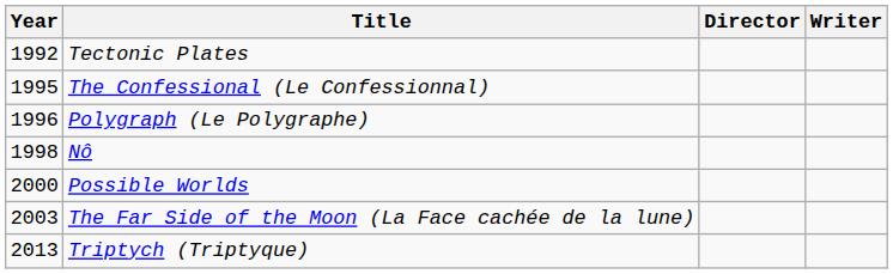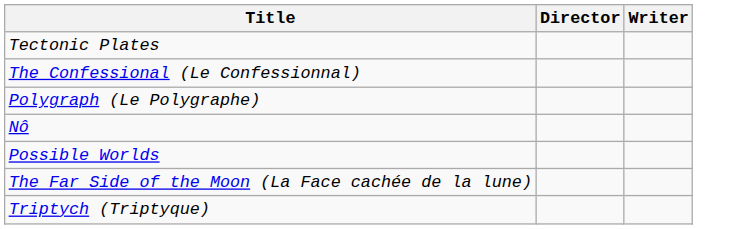 <table class="wikitable">
 <tr>
-<th>Year</th>
 <th>Title</th>
 <th>Director</th>
 <th>Writer</th>
 </tr>
 <tr>
-<td>1992</td>
 <td><em>Tectonic Plates</em></td>
 <td></td>
 <td></td>
 </tr>
 <tr>
-<td>1995</td>
 <td><em><a href='#'>The Confessional</a> (Le Confessionnal)</em></td>
 <td></td>
 <td></td>
 </tr>
 <tr>
-<td>1996</td>
 <td><em><a href='#'>Polygraph</a> (Le Polygraphe)</em></td>
 <td></td>
 <td></td>
 </tr>
 <tr>
-<td>1998</td>
 <td><em><a href='#'>Nô</a></em></td>
 <td></td>
 <td></td>
 </tr>
 <tr>
-<td>2000</td>
 <td><em><a href='#'>Possible Worlds</a></em></td>
 <td></td>
 <td></td>
 </tr>
 <tr>
-<td>2003</td>
 <td><em><a href='#'>The Far Side of the Moon</a> (La Face cachée de la lune)</em></td>
 <td></td>
 <td></td>
 </tr>
 <tr>
-<td>2013</td>
 <td><em><a href='#'>Triptych</a> (Triptyque)</em></td>
 <td></td>
 <td></td>
 </tr>
 </table>
